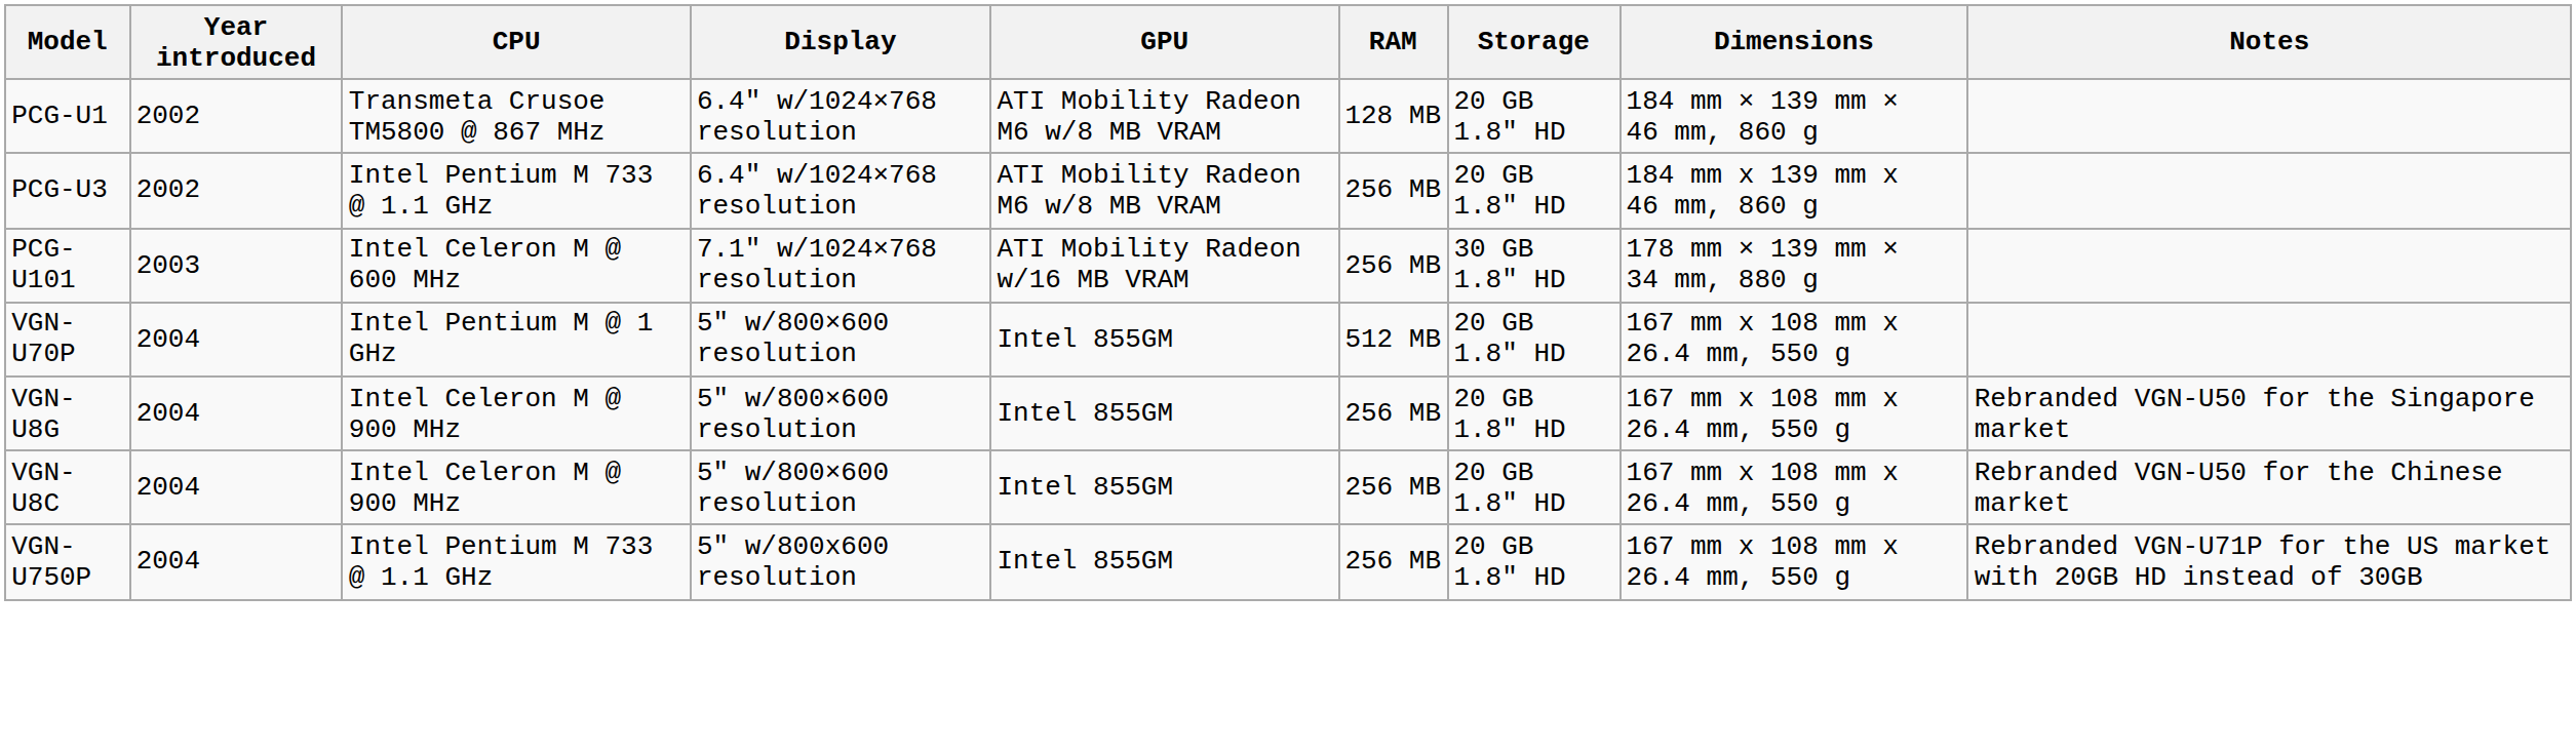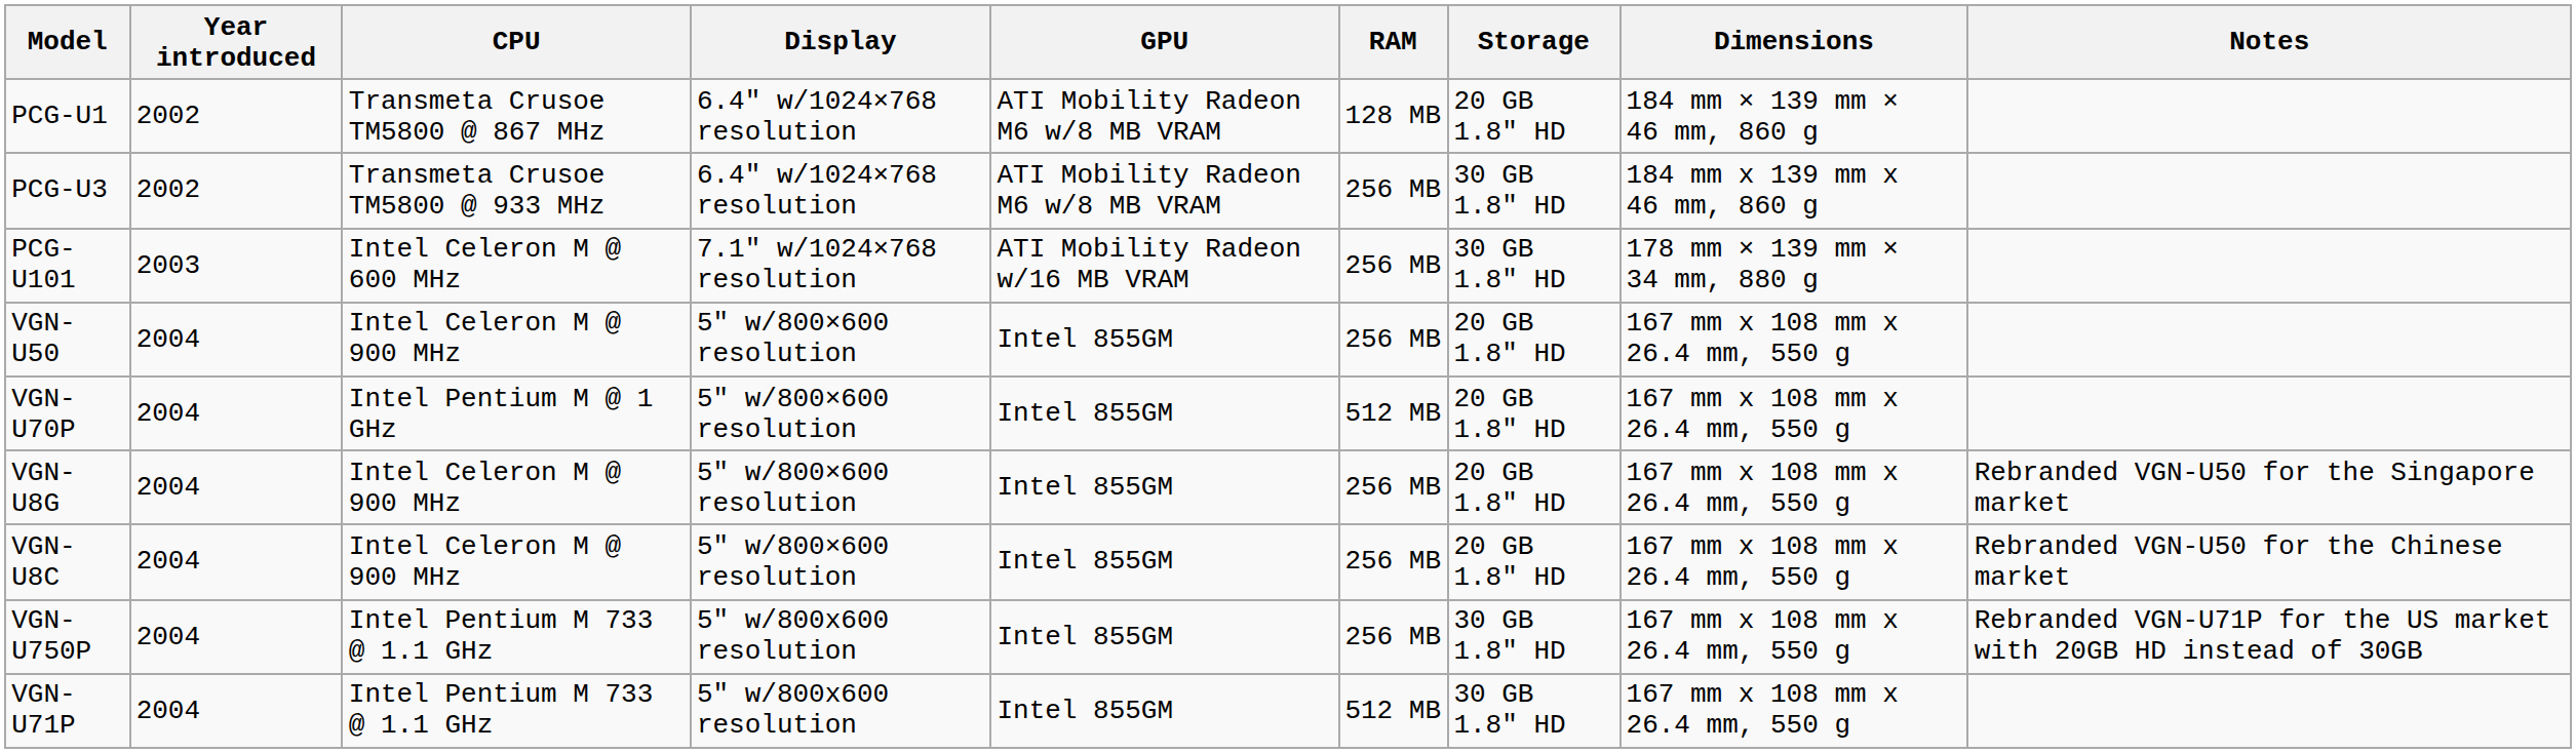 <table class="wikitable">
 <tr>
 <th>Model</th>
 <th>Year introduced</th>
 <th>CPU</th>
 <th>Display</th>
 <th>GPU</th>
 <th>RAM</th>
 <th>Storage</th>
 <th>Dimensions</th>
 <th>Notes</th>
 </tr>
 <tr>
 <td>PCG-U1</td>
 <td>2002</td>
 <td>Transmeta Crusoe TM5800 @ 867 MHz</td>
 <td>6.4" w/1024×768 resolution</td>
 <td>ATI Mobility Radeon M6 w/8 MB VRAM</td>
 <td>128 MB</td>
 <td>20 GB 1.8" HD</td>
 <td>184 mm × 139 mm × 46 mm, 860 g</td>
 <td></td>
 </tr>
 <tr>
 <td>PCG-U3</td>
 <td>2002</td>
-<td>Intel Pentium M 733 @ 1.1 GHz</td>
+<td>Transmeta Crusoe TM5800 @ 933 MHz</td>
 <td>6.4" w/1024×768 resolution</td>
 <td>ATI Mobility Radeon M6 w/8 MB VRAM</td>
 <td>256 MB</td>
-<td>20 GB 1.8" HD</td>
+<td>30 GB 1.8" HD</td>
 <td>184 mm x 139 mm x 46 mm, 860 g</td>
 <td></td>
 </tr>
 <tr>
 <td>PCG-U101</td>
 <td>2003</td>
 <td>Intel Celeron M @ 600 MHz</td>
 <td>7.1" w/1024×768 resolution</td>
 <td>ATI Mobility Radeon w/16 MB VRAM</td>
 <td>256 MB</td>
 <td>30 GB 1.8" HD</td>
 <td>178 mm × 139 mm × 34 mm, 880 g</td>
+<td></td>
+</tr>
+<tr>
+<td>VGN-U50</td>
+<td>2004</td>
+<td>Intel Celeron M @ 900 MHz</td>
+<td>5" w/800×600 resolution</td>
+<td>Intel 855GM</td>
+<td>256 MB</td>
+<td>20 GB 1.8" HD</td>
+<td>167 mm x 108 mm x 26.4 mm, 550 g</td>
 <td></td>
 </tr>
 <tr>
 <td>VGN-U70P</td>
 <td>2004</td>
 <td>Intel Pentium M @ 1 GHz</td>
 <td>5" w/800×600 resolution</td>
 <td>Intel 855GM</td>
 <td>512 MB</td>
 <td>20 GB 1.8" HD</td>
 <td>167 mm x 108 mm x 26.4 mm, 550 g</td>
 <td></td>
 </tr>
 <tr>
 <td>VGN-U8G</td>
 <td>2004</td>
 <td>Intel Celeron M @ 900 MHz</td>
 <td>5" w/800×600 resolution</td>
 <td>Intel 855GM</td>
 <td>256 MB</td>
 <td>20 GB 1.8" HD</td>
 <td>167 mm x 108 mm x 26.4 mm, 550 g</td>
 <td>Rebranded VGN-U50 for the Singapore market</td>
 </tr>
 <tr>
 <td>VGN-U8C</td>
 <td>2004</td>
 <td>Intel Celeron M @ 900 MHz</td>
 <td>5" w/800×600 resolution</td>
 <td>Intel 855GM</td>
 <td>256 MB</td>
 <td>20 GB 1.8" HD</td>
 <td>167 mm x 108 mm x 26.4 mm, 550 g</td>
 <td>Rebranded VGN-U50 for the Chinese market</td>
 </tr>
 <tr>
 <td>VGN-U750P</td>
 <td>2004</td>
 <td>Intel Pentium M 733 @ 1.1 GHz</td>
 <td>5" w/800x600 resolution</td>
 <td>Intel 855GM</td>
 <td>256 MB</td>
-<td>20 GB 1.8" HD</td>
+<td>30 GB 1.8" HD</td>
 <td>167 mm x 108 mm x 26.4 mm, 550 g</td>
 <td>Rebranded VGN-U71P for the US market with 20GB HD instead of 30GB</td>
 </tr>
+<tr>
+<td>VGN-U71P</td>
+<td>2004</td>
+<td>Intel Pentium M 733 @ 1.1 GHz</td>
+<td>5" w/800x600 resolution</td>
+<td>Intel 855GM</td>
+<td>512 MB</td>
+<td>30 GB 1.8" HD</td>
+<td>167 mm x 108 mm x 26.4 mm, 550 g</td>
+<td></td>
+</tr>
 </table>
